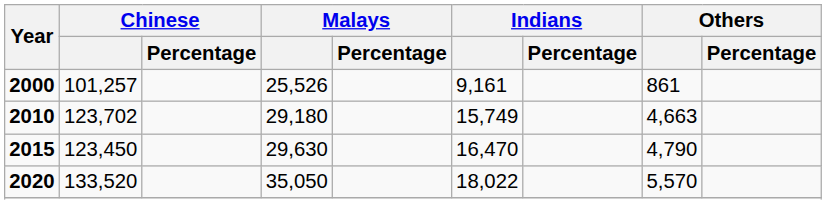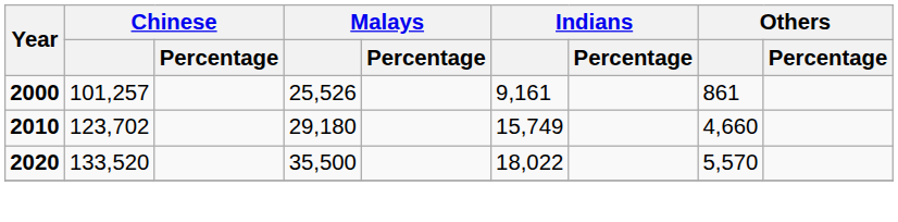 <table class="wikitable sortable">
 <tr>
 <th rowspan="2">Year</th>
 <th colspan="2"><a href='#'>Chinese</a></th>
 <th colspan="2"><a href='#'>Malays</a></th>
 <th colspan="2"><a href='#'>Indians</a></th>
 <th colspan="2">Others</th>
 </tr>
 <tr>
 <th><a href='#'></a></th>
 <th>Percentage</th>
 <th></th>
 <th>Percentage</th>
 <th></th>
 <th>Percentage</th>
 <th></th>
 <th>Percentage</th>
 </tr>
 <tr>
 <td><strong>2000</strong></td>
 <td>101,257</td>
 <td></td>
 <td>25,526</td>
 <td></td>
 <td>9,161</td>
 <td></td>
 <td>861</td>
 <td></td>
 </tr>
 <tr>
 <td><strong>2010</strong></td>
 <td>123,702</td>
 <td></td>
 <td>29,180</td>
 <td></td>
 <td>15,749</td>
 <td></td>
-<td>4,663</td>
-<td></td>
-</tr>
-<tr>
-<td><strong>2015</strong></td>
-<td>123,450</td>
-<td></td>
-<td>29,630</td>
-<td></td>
-<td>16,470</td>
-<td></td>
-<td>4,790</td>
+<td>4,660</td>
 <td></td>
 </tr>
 <tr>
 <td><strong>2020</strong></td>
 <td>133,520</td>
 <td></td>
-<td>35,050</td>
+<td>35,500</td>
 <td></td>
 <td>18,022</td>
 <td></td>
 <td>5,570</td>
 <td></td>
 </tr>
 <tr>
 </tr>
 <tr class="sortbottom">
 </tr>
 </table>
